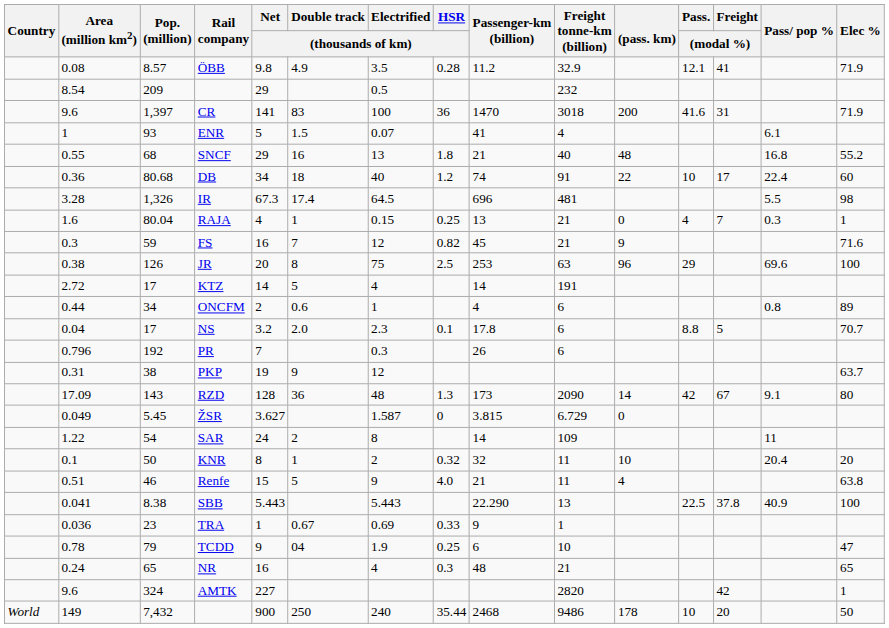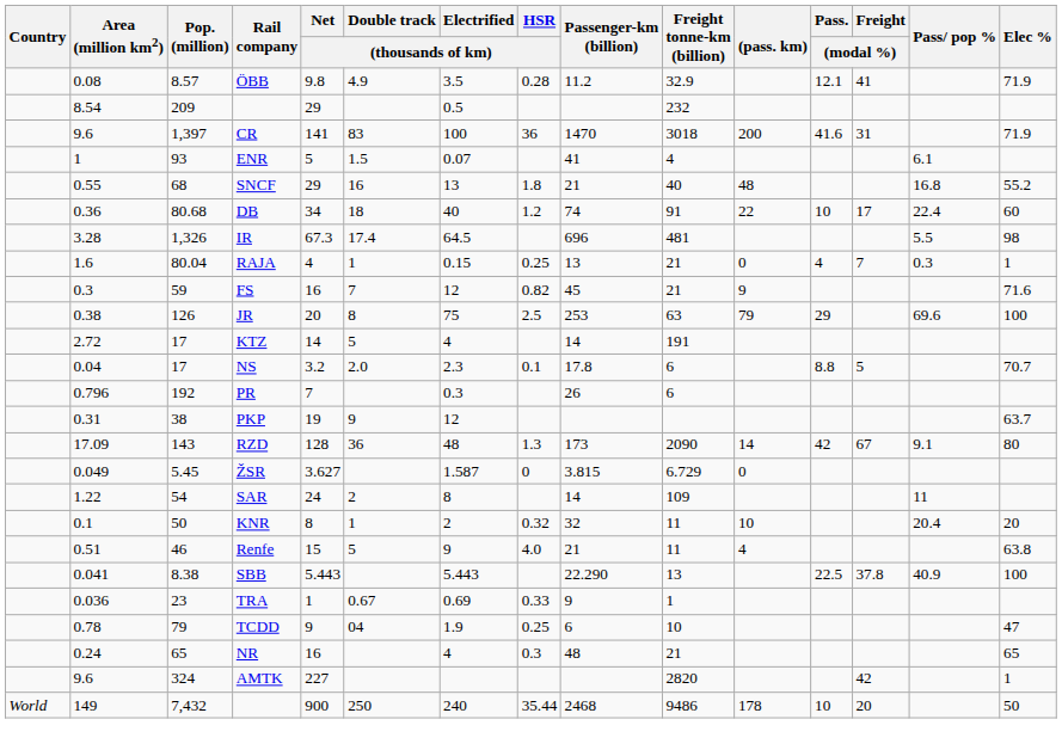 <table class="wikitable sortable static-row-numbers" style="font-size:85%">
 <tr>
 <th rowspan=2>Country</th>
 <th rowspan=2>Area<br>(million km<sup>2</sup>)</th>
 <th rowspan=2>Pop.<br>(million)</th>
 <th rowspan=2>Rail<br>company</th>
 <th>Net</th>
 <th>Double track</th>
 <th>Electrified</th>
 <th><a href='#'>HSR</a></th>
 <th rowspan=2>Passenger-km<br>(billion)</th>
 <th rowspan=2>Freight<br>tonne-km<br>(billion)</th>
 <th rowspan=2><br>(pass. km)</th>
 <th>Pass.</th>
 <th>Freight</th>
 <th rowspan=2>Pass/ pop %</th>
 <th rowspan=2>Elec %</th>
 </tr>
 <tr>
 <th colspan=4>(thousands of km)</th>
 <th colspan=2>(modal %)</th>
 </tr>
 <tr>
 <td></td>
 <td area>0.08</td>
 <td population>8.57</td>
 <td><a href='#'>ÖBB</a></td>
 <td Net.km>9.8</td>
 <td Dob.km>4.9</td>
 <td El.km>3.5</td>
 <td HSR km>0.28</td>
 <td pass. Transport>11.2</td>
 <td frt. Transport>32.9</td>
 <td HSR Transport></td>
 <td pass. share>12.1</td>
 <td freight share>41</td>
 <td pass. per population></td>
 <td elec transport %>71.9</td>
 </tr>
 <tr>
 <td></td>
 <td area>8.54</td>
 <td population>209</td>
 <td></td>
 <td Net.km>29</td>
 <td Dob.km></td>
 <td El.km>0.5</td>
 <td HSR km></td>
 <td pass. Transport></td>
 <td frt. Transport>232</td>
 <td HSR Transport></td>
 <td pass. share></td>
 <td freight share></td>
 <td pass. per population></td>
 <td elec transport %></td>
 </tr>
 <tr>
 <td></td>
 <td area>9.6</td>
 <td population>1,397</td>
 <td><a href='#'>CR</a></td>
 <td Net.km>141</td>
 <td Dob.km>83</td>
 <td El.km>100</td>
 <td HSR km>36</td>
 <td pass. Transport>1470</td>
 <td frt. Transport>3018</td>
 <td HSR Transport>200</td>
 <td pass. share>41.6</td>
 <td freight share>31</td>
 <td pass. per population></td>
 <td elec transport %>71.9</td>
 </tr>
 <tr>
 <td></td>
 <td area>1</td>
 <td population>93</td>
 <td><a href='#'>ENR</a></td>
 <td Net.km>5</td>
 <td Dob.km>1.5</td>
 <td El.km>0.07</td>
 <td HSR km></td>
 <td pass. Transport>41</td>
 <td frt. Transport>4</td>
 <td HSR Transport></td>
 <td pass. share></td>
 <td freight share></td>
 <td pass. per population>6.1</td>
 <td elec transport %></td>
 </tr>
 <tr>
 <td></td>
 <td area>0.55</td>
 <td population>68</td>
 <td><a href='#'>SNCF</a></td>
 <td Net.km>29</td>
 <td Dob.km>16</td>
 <td El.km>13</td>
 <td HSR km>1.8</td>
 <td pass. Transport>21</td>
 <td frt. Transport>40</td>
 <td HSR Transport>48</td>
 <td pass. share></td>
 <td freight share></td>
 <td pass. per population>16.8</td>
 <td elec transport %>55.2</td>
 </tr>
 <tr>
 <td></td>
 <td area>0.36</td>
 <td population>80.68</td>
 <td><a href='#'>DB</a></td>
 <td Net.km>34</td>
 <td Dob.km>18</td>
 <td El.km>40</td>
 <td HSR km>1.2</td>
 <td pass. Transport>74</td>
 <td frt. Transport>91</td>
 <td HSR Transport>22</td>
 <td pass. share>10</td>
 <td freight share>17</td>
 <td pass. per population>22.4</td>
 <td elec transport %>60</td>
 </tr>
 <tr>
 <td></td>
 <td area>3.28</td>
 <td population>1,326</td>
 <td><a href='#'>IR</a></td>
 <td Net.km>67.3</td>
 <td Dob.km>17.4</td>
 <td El.km>64.5</td>
 <td HSR km></td>
 <td pass. Transport>696</td>
 <td frt. Transport>481</td>
 <td HSR Transport></td>
 <td pass. share></td>
 <td freight share></td>
 <td pass. per population>5.5</td>
 <td elec transport %>98</td>
 </tr>
 <tr>
 <td></td>
 <td area>1.6</td>
 <td population>80.04</td>
 <td><a href='#'>RAJA</a></td>
 <td Net.km>4</td>
 <td Dob.km>1</td>
 <td El.km>0.15</td>
 <td HSR km>0.25</td>
 <td pass. Transport>13</td>
 <td frt. Transport>21</td>
 <td HSR Transport>0</td>
 <td pass. share>4</td>
 <td freight share>7</td>
 <td pass. per population>0.3</td>
 <td elec transport %>1</td>
 </tr>
 <tr>
 <td></td>
 <td area>0.3</td>
 <td population>59</td>
 <td><a href='#'>FS</a></td>
 <td Net.km>16</td>
 <td Dob.km>7</td>
 <td El.km>12</td>
 <td HSR km>0.82</td>
 <td pass. Transport>45</td>
 <td frt. Transport>21</td>
 <td HSR Transport>9</td>
 <td pass. share></td>
 <td freight share></td>
 <td pass. per population></td>
 <td elec transport %>71.6</td>
 </tr>
 <tr>
 <td></td>
 <td area>0.38</td>
 <td population>126</td>
 <td><a href='#'>JR</a></td>
 <td Net.km>20</td>
 <td Dob.km>8</td>
 <td El.km>75</td>
 <td HSR km>2.5</td>
 <td pass. Transport>253</td>
 <td frt. Transport>63</td>
-<td HSR Transport>96</td>
+<td HSR Transport>79</td>
 <td pass. share>29</td>
 <td freight share></td>
 <td pass. per population>69.6</td>
 <td elec transport %>100</td>
 </tr>
 <tr>
 <td></td>
 <td area>2.72</td>
 <td population>17</td>
 <td><a href='#'>KTZ</a></td>
 <td Net.km>14</td>
 <td Dob.km>5</td>
 <td El.km>4</td>
 <td HSR km></td>
 <td pass. Transport>14</td>
 <td frt. Transport>191</td>
 <td HSR Transport></td>
 <td pass. share></td>
 <td freight share></td>
 <td pass. per population></td>
 <td elec transport %></td>
-</tr>
-<tr>
-<td></td>
-<td area>0.44</td>
-<td population>34</td>
-<td><a href='#'>ONCFM</a></td>
-<td Net.km>2</td>
-<td Dob.km>0.6</td>
-<td El.km>1</td>
-<td HSR km></td>
-<td pass. Transport>4</td>
-<td frt. Transport>6</td>
-<td HSR Transport></td>
-<td pass. share></td>
-<td freight share></td>
-<td pass. per population>0.8</td>
-<td elec transport %>89</td>
 </tr>
 <tr>
 <td></td>
 <td area>0.04</td>
 <td population>17</td>
 <td><a href='#'>NS</a></td>
 <td Net.km>3.2</td>
 <td Dob.km>2.0</td>
 <td El.km>2.3</td>
 <td HSR km>0.1</td>
 <td pass. Transport>17.8</td>
 <td frt. Transport>6</td>
 <td HSR Transport></td>
 <td pass. share>8.8</td>
 <td freight share>5</td>
 <td pass. per population></td>
 <td elec transport %>70.7</td>
 </tr>
 <tr>
 <td></td>
 <td area>0.796</td>
 <td population>192</td>
 <td><a href='#'>PR</a></td>
 <td Net.km>7</td>
 <td Dob.km></td>
 <td El.km>0.3</td>
 <td HSR km></td>
 <td pass. Transport>26</td>
 <td frt. Transport>6</td>
 <td HSR Transport></td>
 <td pass. share></td>
 <td freight share></td>
 <td pass. per population></td>
 <td elec transport %></td>
 </tr>
 <tr>
 <td></td>
 <td area>0.31</td>
 <td population>38</td>
 <td><a href='#'>PKP</a></td>
 <td Net.km>19</td>
 <td Dob.km>9</td>
 <td El.km>12</td>
 <td HSR km></td>
 <td pass. Transport></td>
 <td frt. Transport></td>
 <td HSR Transport></td>
 <td pass. share></td>
 <td freight share></td>
 <td pass. per population></td>
 <td elec transport %>63.7</td>
 </tr>
 <tr>
 <td></td>
 <td area>17.09</td>
 <td population>143</td>
 <td><a href='#'>RZD</a></td>
 <td Net.km>128</td>
 <td Dob.km>36</td>
 <td El.km>48</td>
 <td HSR km>1.3</td>
 <td pass. Transport>173</td>
 <td frt. Transport>2090</td>
 <td HSR Transport>14</td>
 <td pass. share>42</td>
 <td freight share>67</td>
 <td pass. per population>9.1</td>
 <td elec transport %>80</td>
 </tr>
 <tr>
 <td></td>
 <td>0.049</td>
 <td>5.45</td>
 <td><a href='#'>ŽSR</a></td>
 <td>3.627</td>
 <td></td>
 <td>1.587</td>
 <td>0</td>
 <td>3.815</td>
 <td>6.729</td>
 <td>0</td>
 <td></td>
 <td></td>
 <td></td>
 <td></td>
 </tr>
 <tr>
 <td></td>
 <td area>1.22</td>
 <td population>54</td>
 <td><a href='#'>SAR</a></td>
 <td Net.km>24</td>
 <td Dob.km>2</td>
 <td El.km>8</td>
 <td HSR km></td>
 <td pass. Transport>14</td>
 <td frt. Transport>109</td>
 <td HSR Transport></td>
 <td pass. share></td>
 <td freight share></td>
 <td pass. per population>11</td>
 <td elec transport %></td>
 </tr>
 <tr>
 <td> </td>
 <td area>0.1</td>
 <td population>50</td>
 <td><a href='#'>KNR</a></td>
 <td Net.km>8</td>
 <td Dob.km>1</td>
 <td El.km>2</td>
 <td HSR km>0.32</td>
 <td pass. Transport>32</td>
 <td frt. Transport>11</td>
 <td HSR Transport>10</td>
 <td pass. share></td>
 <td freight share></td>
 <td pass. per population>20.4</td>
 <td elec transport %>20</td>
 </tr>
 <tr>
 <td></td>
 <td area>0.51</td>
 <td population>46</td>
 <td><a href='#'>Renfe</a></td>
 <td Net.km>15</td>
 <td Dob.km>5</td>
 <td El.km>9</td>
 <td HSR km>4.0</td>
 <td pass. Transport>21</td>
 <td frt. Transport>11</td>
 <td HSR Transport>4</td>
 <td pass. share></td>
 <td freight share></td>
 <td pass. per population></td>
 <td elec transport %>63.8</td>
 </tr>
 <tr>
 <td></td>
 <td area>0.041</td>
 <td population>8.38</td>
 <td><a href='#'>SBB</a></td>
 <td Net.km>5.443</td>
 <td Dob.km></td>
 <td El.km>5.443</td>
 <td HSR km></td>
 <td pass. Transport>22.290</td>
 <td frt. Transport>13</td>
 <td HSR Transport></td>
 <td pass. share>22.5</td>
 <td freight share>37.8</td>
 <td pass. per population>40.9</td>
 <td elec transport %>100</td>
 </tr>
 <tr>
 <td></td>
 <td area>0.036</td>
 <td population>23</td>
 <td><a href='#'>TRA</a></td>
 <td Net.km>1</td>
 <td Dob.km>0.67</td>
 <td El.km>0.69</td>
 <td HSR km>0.33</td>
 <td pass. Transport>9</td>
 <td frt. Transport>1</td>
 <td HSR Transport></td>
 <td pass. share></td>
 <td freight share></td>
 <td pass. per population></td>
 <td elec transport %></td>
 </tr>
 <tr>
 <td></td>
 <td area>0.78</td>
 <td population>79</td>
 <td><a href='#'>TCDD</a></td>
 <td Net.km>9</td>
 <td Dob.km>04</td>
 <td El.km>1.9</td>
 <td HSR km>0.25</td>
 <td pass. Transport>6</td>
 <td frt. Transport>10</td>
 <td HSR Transport></td>
 <td pass. share></td>
 <td freight share></td>
 <td pass. per population></td>
 <td elec transport %>47</td>
 </tr>
 <tr>
 <td></td>
 <td area>0.24</td>
 <td population>65</td>
 <td><a href='#'>NR</a></td>
 <td Net.km>16</td>
 <td Dob.km></td>
 <td El.km>4</td>
 <td HSR km>0.3</td>
 <td pass. Transport>48</td>
 <td frt. Transport>21</td>
 <td HSR Transport></td>
 <td pass. share></td>
 <td freight share></td>
 <td pass. per population></td>
 <td elec transport %>65</td>
 </tr>
 <tr>
 <td></td>
 <td area>9.6</td>
 <td population>324</td>
 <td><a href='#'>AMTK</a></td>
 <td Net.km>227</td>
 <td Dob.km></td>
 <td El.km></td>
 <td HSR km></td>
 <td pass. Transport></td>
 <td frt. Transport>2820</td>
 <td HSR Transport></td>
 <td pass. share></td>
 <td freight share>42</td>
 <td pass. per population></td>
 <td elec transport %>1</td>
 </tr>
 <tr>
 <td><em>World</em></td>
 <td area>149</td>
 <td population>7,432</td>
 <td></td>
 <td Net.km>900</td>
 <td Dob.km>250</td>
 <td El.km>240</td>
 <td HSR km>35.44</td>
 <td pass. Transport>2468</td>
 <td frt. Transport>9486</td>
 <td HSR Transport>178</td>
 <td pass. share>10</td>
 <td freight share>20</td>
 <td pass. per population></td>
 <td elec transport %>50</td>
 </tr>
 </table>
